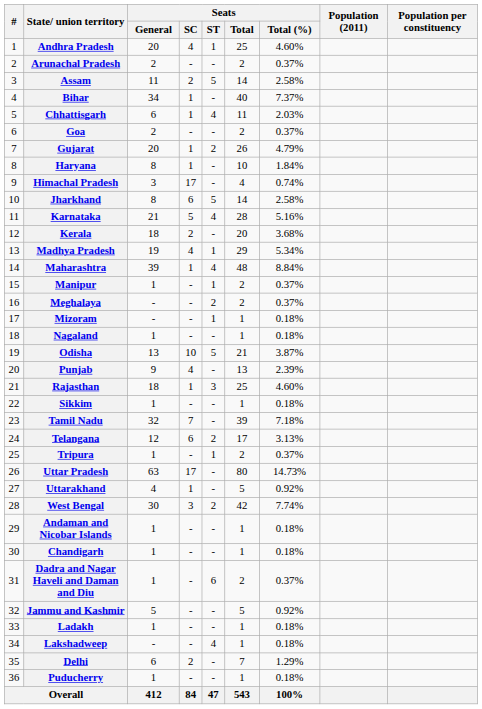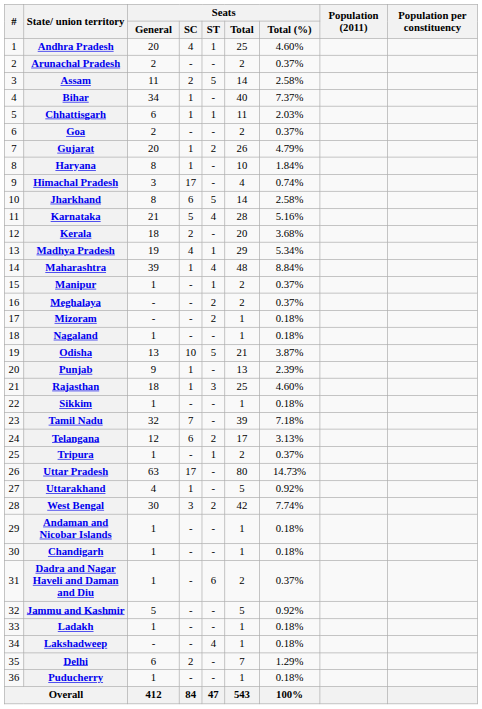 <table class="wikitable sortable" style="text-align:center;" width="80%">
 <tr>
 <th rowspan="2" scope=col>#</th>
 <th rowspan="2" scope=col width="22%">State/ union territory</th>
 <th colspan="5" scope=colgroup>Seats</th>
 <th rowspan="2" scope=col>Population<br>(2011)</th>
 <th rowspan="2" scope=col>Population per<br>constituency</th>
 </tr>
 <tr>
 <th scope=col>General</th>
 <th scope=col>SC</th>
 <th scope=col>ST</th>
 <th scope=col>Total</th>
 <th scope=col>Total (%)</th>
 </tr>
 <tr>
 <td>1</td>
 <th scope=row><a href='#'>Andhra Pradesh</a></th>
 <td>20</td>
 <td>4</td>
 <td>1</td>
 <td>25</td>
 <td>4.60%</td>
 <td></td>
 <td></td>
 </tr>
 <tr>
 <td>2</td>
 <th scope=row><a href='#'>Arunachal Pradesh</a></th>
 <td>2</td>
 <td>-</td>
 <td>-</td>
 <td>2</td>
 <td>0.37%</td>
 <td></td>
 <td></td>
 </tr>
 <tr>
 <td>3</td>
 <th scope=row><a href='#'>Assam</a></th>
 <td>11</td>
 <td>2</td>
 <td>5</td>
 <td>14</td>
 <td>2.58%</td>
 <td></td>
 <td></td>
 </tr>
 <tr>
 <td>4</td>
 <th scope=row><a href='#'>Bihar</a></th>
 <td>34</td>
 <td>1</td>
 <td>-</td>
 <td>40</td>
 <td>7.37%</td>
 <td></td>
 <td></td>
 </tr>
 <tr>
 <td>5</td>
 <th scope=row><a href='#'>Chhattisgarh</a></th>
 <td>6</td>
 <td>1</td>
-<td>4</td>
+<td>1</td>
 <td>11</td>
 <td>2.03%</td>
 <td></td>
 <td></td>
 </tr>
 <tr>
 <td>6</td>
 <th scope=row><a href='#'>Goa</a></th>
 <td>2</td>
 <td>-</td>
 <td>-</td>
 <td>2</td>
 <td>0.37%</td>
 <td></td>
 <td></td>
 </tr>
 <tr>
 <td>7</td>
 <th scope=row><a href='#'>Gujarat</a></th>
 <td>20</td>
 <td>1</td>
 <td>2</td>
 <td>26</td>
 <td>4.79%</td>
 <td></td>
 <td></td>
 </tr>
 <tr>
 <td>8</td>
 <th scope=row><a href='#'>Haryana</a></th>
 <td>8</td>
 <td>1</td>
 <td>-</td>
 <td>10</td>
 <td>1.84%</td>
 <td></td>
 <td></td>
 </tr>
 <tr>
 <td>9</td>
 <th scope=row><a href='#'>Himachal Pradesh</a></th>
 <td>3</td>
 <td>17</td>
 <td>-</td>
 <td>4</td>
 <td>0.74%</td>
 <td></td>
 <td></td>
 </tr>
 <tr>
 <td>10</td>
 <th scope=row><a href='#'>Jharkhand</a></th>
 <td>8</td>
 <td>6</td>
 <td>5</td>
 <td>14</td>
 <td>2.58%</td>
 <td></td>
 <td></td>
 </tr>
 <tr>
 <td>11</td>
 <th scope=row><a href='#'>Karnataka</a></th>
 <td>21</td>
 <td>5</td>
 <td>4</td>
 <td>28</td>
 <td>5.16%</td>
 <td></td>
 <td></td>
 </tr>
 <tr>
 <td>12</td>
 <th scope=row><a href='#'>Kerala</a></th>
 <td>18</td>
 <td>2</td>
 <td>-</td>
 <td>20</td>
 <td>3.68%</td>
 <td></td>
 <td></td>
 </tr>
 <tr>
 <td>13</td>
 <th scope=row><a href='#'>Madhya Pradesh</a></th>
 <td>19</td>
 <td>4</td>
 <td>1</td>
 <td>29</td>
 <td>5.34%</td>
 <td></td>
 <td></td>
 </tr>
 <tr>
 <td>14</td>
 <th scope=row><a href='#'>Maharashtra</a></th>
 <td>39</td>
 <td>1</td>
 <td>4</td>
 <td>48</td>
 <td>8.84%</td>
 <td></td>
 <td></td>
 </tr>
 <tr>
 <td>15</td>
 <th scope=row><a href='#'>Manipur</a></th>
 <td>1</td>
 <td>-</td>
 <td>1</td>
 <td>2</td>
 <td>0.37%</td>
 <td></td>
 <td></td>
 </tr>
 <tr>
 <td>16</td>
 <th scope=row><a href='#'>Meghalaya</a></th>
 <td>-</td>
 <td>-</td>
 <td>2</td>
 <td>2</td>
 <td>0.37%</td>
 <td></td>
 <td></td>
 </tr>
 <tr>
 <td>17</td>
 <th scope=row><a href='#'>Mizoram</a></th>
 <td>-</td>
 <td>-</td>
-<td>1</td>
+<td>2</td>
 <td>1</td>
 <td>0.18%</td>
 <td></td>
 <td></td>
 </tr>
 <tr>
 <td>18</td>
 <th scope=row><a href='#'>Nagaland</a></th>
 <td>1</td>
 <td>-</td>
 <td>-</td>
 <td>1</td>
 <td>0.18%</td>
 <td></td>
 <td></td>
 </tr>
 <tr>
 <td>19</td>
 <th scope=row><a href='#'>Odisha</a></th>
 <td>13</td>
 <td>10</td>
 <td>5</td>
 <td>21</td>
 <td>3.87%</td>
 <td></td>
 <td></td>
 </tr>
 <tr>
 <td>20</td>
 <th scope=row><a href='#'>Punjab</a></th>
 <td>9</td>
-<td>4</td>
+<td>1</td>
 <td>-</td>
 <td>13</td>
 <td>2.39%</td>
 <td></td>
 <td></td>
 </tr>
 <tr>
 <td>21</td>
 <th scope=row><a href='#'>Rajasthan</a></th>
 <td>18</td>
 <td>1</td>
 <td>3</td>
 <td>25</td>
 <td>4.60%</td>
 <td></td>
 <td></td>
 </tr>
 <tr>
 <td>22</td>
 <th scope=row><a href='#'>Sikkim</a></th>
 <td>1</td>
 <td>-</td>
 <td>-</td>
 <td>1</td>
 <td>0.18%</td>
 <td></td>
 <td></td>
 </tr>
 <tr>
 <td>23</td>
 <th scope=row><a href='#'>Tamil Nadu</a></th>
 <td>32</td>
 <td>7</td>
 <td>-</td>
 <td>39</td>
 <td>7.18%</td>
 <td></td>
 <td></td>
 </tr>
 <tr>
 <td>24</td>
 <th scope=row><a href='#'>Telangana</a></th>
 <td>12</td>
 <td>6</td>
 <td>2</td>
 <td>17</td>
 <td>3.13%</td>
 <td></td>
 <td></td>
 </tr>
 <tr>
 <td>25</td>
 <th scope=row><a href='#'>Tripura</a></th>
 <td>1</td>
 <td>-</td>
 <td>1</td>
 <td>2</td>
 <td>0.37%</td>
 <td></td>
 <td></td>
 </tr>
 <tr>
 <td>26</td>
 <th scope=row><a href='#'>Uttar Pradesh</a></th>
 <td>63</td>
 <td>17</td>
 <td>-</td>
 <td>80</td>
 <td>14.73%</td>
 <td></td>
 <td></td>
 </tr>
 <tr>
 <td>27</td>
 <th scope=row><a href='#'>Uttarakhand</a></th>
 <td>4</td>
 <td>1</td>
 <td>-</td>
 <td>5</td>
 <td>0.92%</td>
 <td></td>
 <td></td>
 </tr>
 <tr>
 <td>28</td>
 <th scope=row><a href='#'>West Bengal</a></th>
 <td>30</td>
 <td>3</td>
 <td>2</td>
 <td>42</td>
 <td>7.74%</td>
 <td></td>
 <td></td>
 </tr>
 <tr>
 <td>29</td>
 <th scope=row><a href='#'>Andaman and Nicobar Islands</a></th>
 <td>1</td>
 <td>-</td>
 <td>-</td>
 <td>1</td>
 <td>0.18%</td>
 <td></td>
 <td></td>
 </tr>
 <tr>
 <td>30</td>
 <th scope=row><a href='#'>Chandigarh</a></th>
 <td>1</td>
 <td>-</td>
 <td>-</td>
 <td>1</td>
 <td>0.18%</td>
 <td></td>
 <td></td>
 </tr>
 <tr>
 <td>31</td>
 <th scope=row><a href='#'>Dadra and Nagar Haveli and Daman and Diu</a></th>
 <td>1</td>
 <td>-</td>
 <td>6</td>
 <td>2</td>
 <td>0.37%</td>
 <td></td>
 <td></td>
 </tr>
 <tr>
 <td>32</td>
 <th scope=row><a href='#'>Jammu and Kashmir</a></th>
 <td>5</td>
 <td>-</td>
 <td>-</td>
 <td>5</td>
 <td>0.92%</td>
 <td></td>
 <td></td>
 </tr>
 <tr>
 <td>33</td>
 <th scope=row><a href='#'>Ladakh</a></th>
 <td>1</td>
 <td>-</td>
 <td>-</td>
 <td>1</td>
 <td>0.18%</td>
 <td></td>
 <td></td>
 </tr>
 <tr>
 <td>34</td>
 <th scope=row><a href='#'>Lakshadweep</a></th>
 <td>-</td>
 <td>-</td>
 <td>4</td>
 <td>1</td>
 <td>0.18%</td>
 <td></td>
 <td></td>
 </tr>
 <tr>
 <td>35</td>
 <th scope=row><a href='#'>Delhi</a></th>
 <td>6</td>
 <td>2</td>
 <td>-</td>
 <td>7</td>
 <td>1.29%</td>
 <td></td>
 <td></td>
 </tr>
 <tr>
 <td>36</td>
 <th scope=row><a href='#'>Puducherry</a></th>
 <td>1</td>
 <td>-</td>
 <td>-</td>
 <td>1</td>
 <td>0.18%</td>
 <td></td>
 <td></td>
 </tr>
 <tr class=sortbottom>
 <th colspan=2 scope=row>Overall</th>
 <th>412</th>
 <th>84</th>
 <th>47</th>
 <th>543</th>
 <th>100%</th>
 <th></th>
 <th></th>
 </tr>
 </table>
